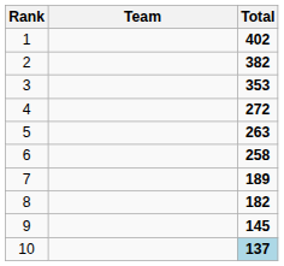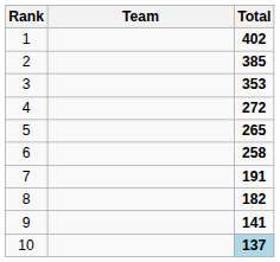 <table class="wikitable" style="text-align: center">
 <tr bgcolor="#efefef">
 <th>Rank</th>
 <th width=200px>Team</th>
 <th>Total</th>
 </tr>
 <tr>
 <td>1</td>
 <td align=left></td>
 <td><strong>402</strong></td>
 </tr>
 <tr>
 <td>2</td>
 <td align=left></td>
-<td><strong>382</strong></td>
+<td><strong>385</strong></td>
 </tr>
 <tr>
 <td>3</td>
 <td align=left></td>
 <td><strong>353</strong></td>
 </tr>
 <tr>
 <td>4</td>
 <td align=left><strong></strong></td>
 <td><strong>272</strong></td>
 </tr>
 <tr>
 <td>5</td>
 <td align=left><em></em></td>
-<td><strong>263</strong></td>
+<td><strong>265</strong></td>
 </tr>
 <tr>
 <td>6</td>
 <td align=left></td>
 <td><strong>258</strong></td>
 </tr>
 <tr>
 <td>7</td>
 <td align=left><em></em></td>
-<td><strong>189</strong></td>
+<td><strong>191</strong></td>
 </tr>
 <tr>
 <td>8</td>
 <td align=left></td>
 <td><strong>182</strong></td>
 </tr>
 <tr>
 <td>9</td>
 <td align=left></td>
-<td><strong>145</strong></td>
+<td><strong>141</strong></td>
 </tr>
 <tr>
 <td>10</td>
 <td align=left><em></em></td>
 <td style="background: lightblue;"><strong>137</strong></td>
 </tr>
 </table>
